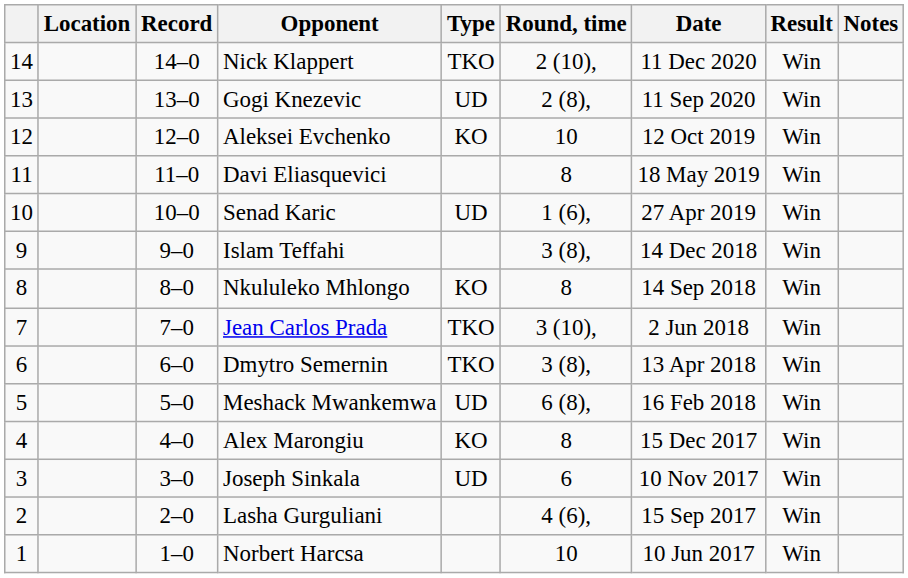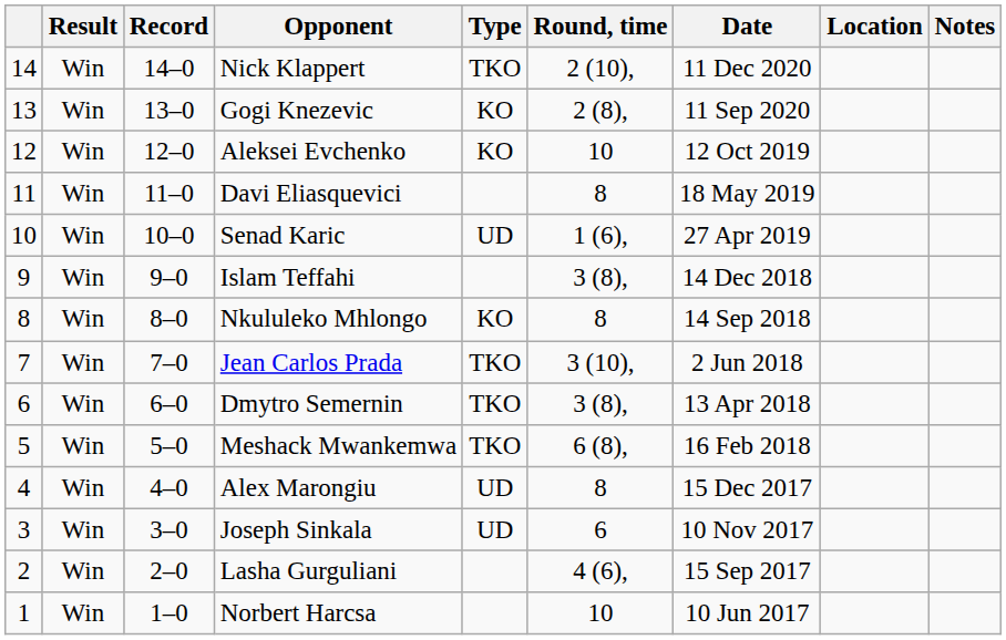 <table class="wikitable" style="text-align:center; font-size:95%">
 <tr>
 <th></th>
-<th>Location</th>
+<th>Result</th>
 <th>Record</th>
 <th>Opponent</th>
 <th>Type</th>
 <th>Round, time</th>
 <th>Date</th>
-<th>Result</th>
+<th>Location</th>
 <th>Notes</th>
 </tr>
 <tr>
 <td>14</td>
-<td align=left></td>
+<td>Win</td>
 <td>14–0</td>
 <td align=left> Nick Klappert</td>
 <td>TKO</td>
 <td>2 (10), </td>
 <td>11 Dec 2020</td>
-<td>Win</td>
+<td align=left></td>
 <td align=left></td>
 </tr>
 <tr>
 <td>13</td>
-<td align=left></td>
+<td>Win</td>
 <td>13–0</td>
 <td align=left> Gogi Knezevic</td>
-<td>UD</td>
+<td>KO</td>
 <td>2 (8), </td>
 <td>11 Sep 2020</td>
-<td>Win</td>
+<td align=left></td>
 <td></td>
 </tr>
 <tr>
 <td>12</td>
-<td align=left></td>
+<td>Win</td>
 <td>12–0</td>
 <td align=left> Aleksei Evchenko</td>
 <td>KO</td>
 <td>10</td>
 <td>12 Oct 2019</td>
-<td>Win</td>
+<td align=left></td>
 <td></td>
 </tr>
 <tr>
 <td>11</td>
-<td align=left></td>
+<td>Win</td>
 <td>11–0</td>
 <td align=left> Davi Eliasquevici</td>
 <td></td>
 <td>8</td>
 <td>18 May 2019</td>
-<td>Win</td>
+<td align=left></td>
 <td></td>
 </tr>
 <tr>
 <td>10</td>
-<td align=left></td>
+<td>Win</td>
 <td>10–0</td>
 <td align=left> Senad Karic</td>
 <td>UD</td>
 <td>1 (6), </td>
 <td>27 Apr 2019</td>
-<td>Win</td>
+<td align=left></td>
 <td></td>
 </tr>
 <tr>
 <td>9</td>
-<td align=left></td>
+<td>Win</td>
 <td>9–0</td>
 <td align=left> Islam Teffahi</td>
 <td></td>
 <td>3 (8), </td>
 <td>14 Dec 2018</td>
-<td>Win</td>
+<td align=left></td>
 <td></td>
 </tr>
 <tr>
 <td>8</td>
-<td align=left></td>
+<td>Win</td>
 <td>8–0</td>
 <td align=left> Nkululeko Mhlongo</td>
 <td>KO</td>
 <td>8</td>
 <td>14 Sep 2018</td>
-<td>Win</td>
+<td align=left></td>
 <td></td>
 </tr>
 <tr>
 <td>7</td>
-<td align=left></td>
+<td>Win</td>
 <td>7–0</td>
 <td align=left> <a href='#'>Jean Carlos Prada</a></td>
 <td>TKO</td>
 <td>3 (10), </td>
 <td>2 Jun 2018</td>
-<td>Win</td>
+<td align=left></td>
 <td></td>
 </tr>
 <tr>
 <td>6</td>
-<td align=left></td>
+<td>Win</td>
 <td>6–0</td>
 <td align=left> Dmytro Semernin</td>
 <td>TKO</td>
 <td>3 (8), </td>
 <td>13 Apr 2018</td>
-<td>Win</td>
+<td align=left></td>
 <td></td>
 </tr>
 <tr>
 <td>5</td>
-<td align=left></td>
+<td>Win</td>
 <td>5–0</td>
 <td align=left> Meshack Mwankemwa</td>
-<td>UD</td>
+<td>TKO</td>
 <td>6 (8), </td>
 <td>16 Feb 2018</td>
-<td>Win</td>
+<td align=left></td>
 <td></td>
 </tr>
 <tr>
 <td>4</td>
-<td align=left></td>
+<td>Win</td>
 <td>4–0</td>
 <td align=left> Alex Marongiu</td>
-<td>KO</td>
+<td>UD</td>
 <td>8</td>
 <td>15 Dec 2017</td>
-<td>Win</td>
+<td align=left></td>
 <td></td>
 </tr>
 <tr>
 <td>3</td>
-<td align=left></td>
+<td>Win</td>
 <td>3–0</td>
 <td align=left> Joseph Sinkala</td>
 <td>UD</td>
 <td>6</td>
 <td>10 Nov 2017</td>
-<td>Win</td>
+<td align=left></td>
 <td></td>
 </tr>
 <tr>
 <td>2</td>
-<td align=left></td>
+<td>Win</td>
 <td>2–0</td>
 <td align=left> Lasha Gurguliani</td>
 <td></td>
 <td>4 (6), </td>
 <td>15 Sep 2017</td>
-<td>Win</td>
+<td align=left></td>
 <td></td>
 </tr>
 <tr>
 <td>1</td>
-<td align=left></td>
+<td>Win</td>
 <td>1–0</td>
 <td align=left> Norbert Harcsa</td>
 <td></td>
 <td>10</td>
 <td>10 Jun 2017</td>
-<td>Win</td>
+<td align=left></td>
 <td align=left></td>
 </tr>
 </table>
